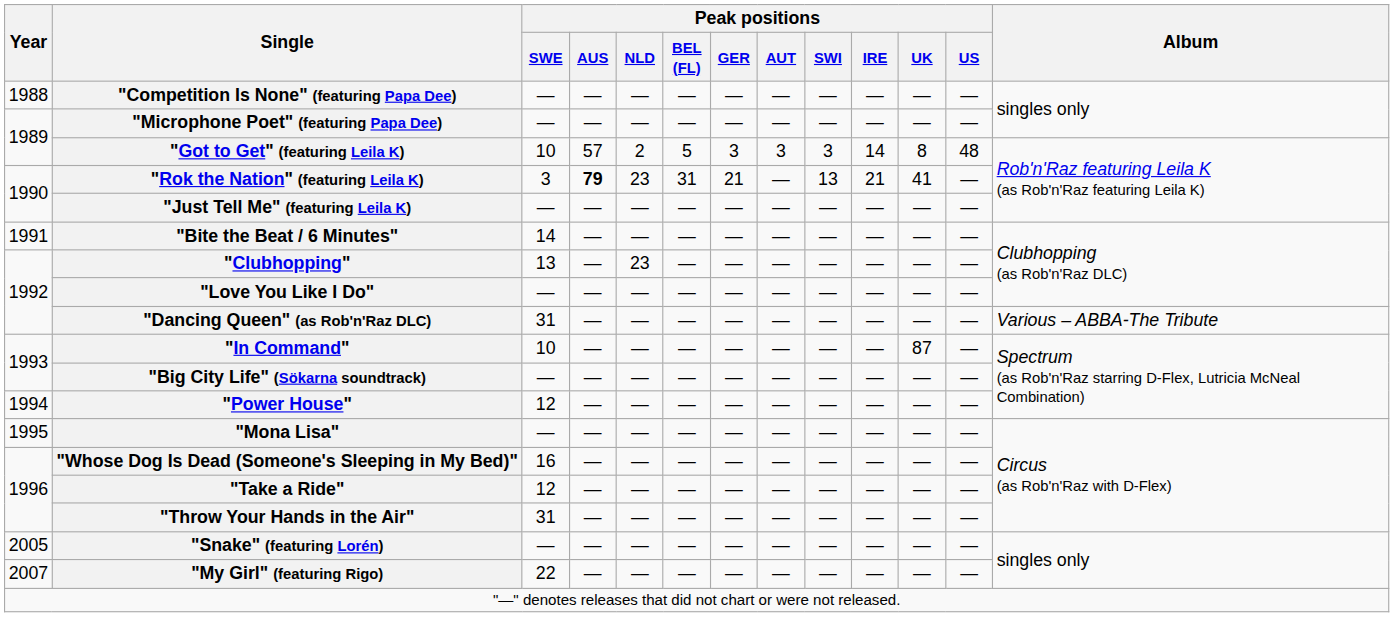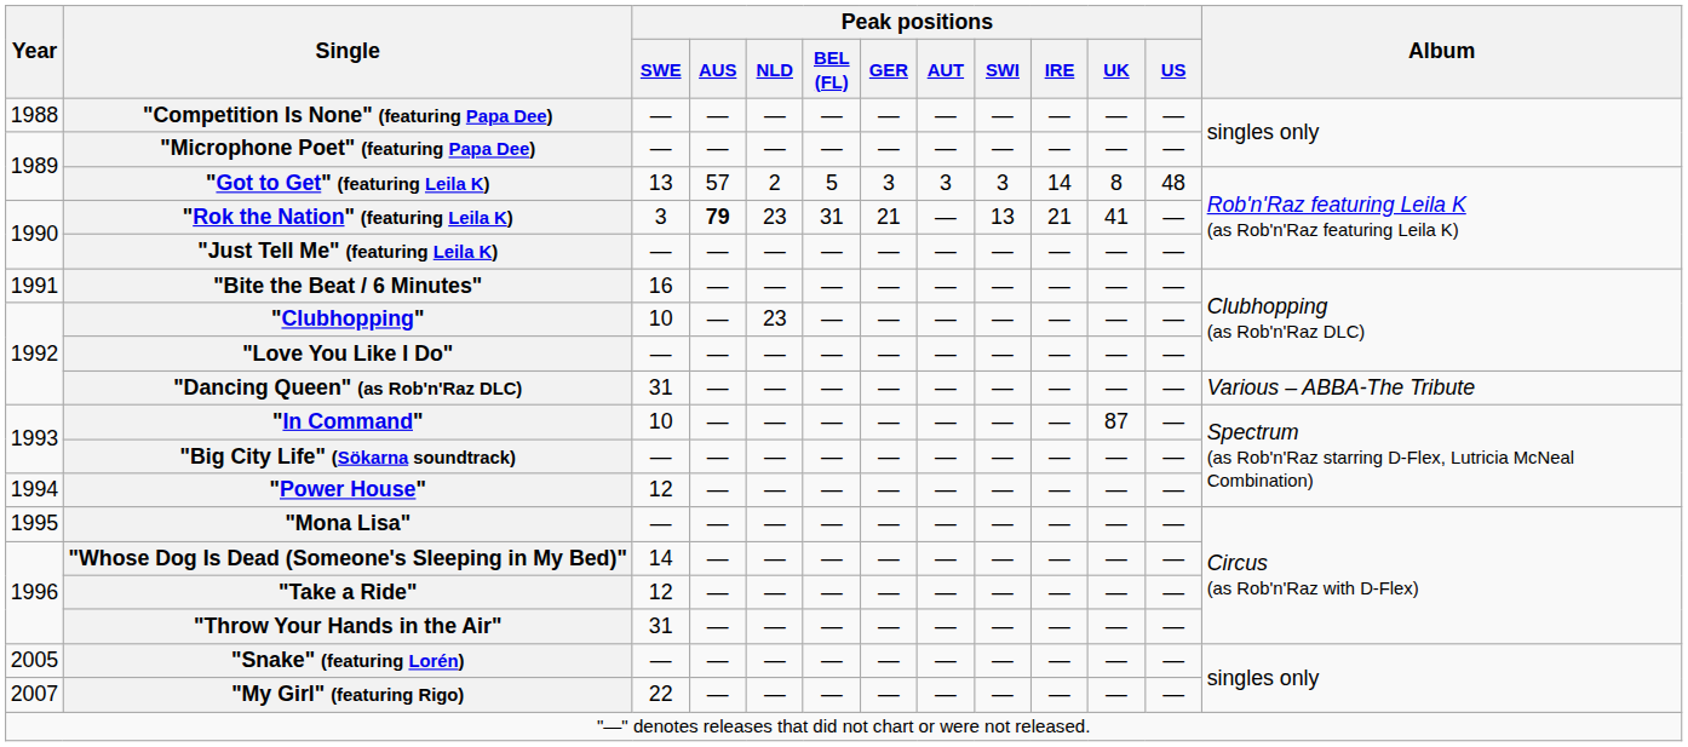 <table class="wikitable plainrowheaders" style="text-align:center;">
 <tr>
 <th rowspan="2">Year</th>
 <th rowspan="2" style="width:26em;">Single</th>
 <th colspan="10">Peak positions</th>
 <th rowspan="2">Album</th>
 </tr>
 <tr>
 <th width="35"><small><a href='#'>SWE</a></small><br></th>
 <th width="35"><small><a href='#'>AUS</a></small><br></th>
 <th width="35"><small><a href='#'>NLD</a></small><br></th>
 <th width="35"><small><a href='#'>BEL<br>(FL)</a></small><br></th>
 <th width="35"><small><a href='#'>GER</a></small><br></th>
 <th width="35"><small><a href='#'>AUT</a></small><br></th>
 <th width="35"><small><a href='#'>SWI</a></small><br></th>
 <th width="35"><small><a href='#'>IRE</a></small><br></th>
 <th width="35"><small><a href='#'>UK</a></small><br></th>
 <th width="35"><small><a href='#'>US</a></small></th>
 </tr>
 <tr>
 <td>1988</td>
 <th scope="row">"Competition Is None" <small>(featuring <a href='#'>Papa Dee</a>)</small></th>
 <td>—</td>
 <td>—</td>
 <td>—</td>
 <td>—</td>
 <td>—</td>
 <td>—</td>
 <td>—</td>
 <td>—</td>
 <td>—</td>
 <td>—</td>
 <td align="left" rowspan="2">singles only</td>
 </tr>
 <tr>
 <td rowspan="2">1989</td>
 <th scope="row">"Microphone Poet" <small>(featuring <a href='#'>Papa Dee</a>)</small></th>
 <td>—</td>
 <td>—</td>
 <td>—</td>
 <td>—</td>
 <td>—</td>
 <td>—</td>
 <td>—</td>
 <td>—</td>
 <td>—</td>
 <td>—</td>
 </tr>
 <tr>
 <th scope="row">"<a href='#'>Got to Get</a>" <small>(featuring <a href='#'>Leila K</a>)</small></th>
-<td>10</td>
+<td>13</td>
 <td>57</td>
 <td>2</td>
 <td>5</td>
 <td>3</td>
 <td>3</td>
 <td>3</td>
 <td>14</td>
 <td>8</td>
 <td>48</td>
 <td align="left" rowspan="3"><em><a href='#'>Rob'n'Raz featuring Leila K</a></em><br><small>(as Rob'n'Raz featuring Leila K)</small></td>
 </tr>
 <tr>
 <td rowspan="2">1990</td>
 <th scope="row">"<a href='#'>Rok the Nation</a>" <small>(featuring <a href='#'>Leila K</a>)</small></th>
 <td>3</td>
 <td><strong>79</strong></td>
 <td>23</td>
 <td>31</td>
 <td>21</td>
 <td>—</td>
 <td>13</td>
 <td>21</td>
 <td>41</td>
 <td>—</td>
 </tr>
 <tr>
 <th scope="row">"Just Tell Me" <small>(featuring <a href='#'>Leila K</a>)</small></th>
 <td>—</td>
 <td>—</td>
 <td>—</td>
 <td>—</td>
 <td>—</td>
 <td>—</td>
 <td>—</td>
 <td>—</td>
 <td>—</td>
 <td>—</td>
 </tr>
 <tr>
 <td>1991</td>
 <th scope="row">"Bite the Beat / 6 Minutes"</th>
-<td>14</td>
+<td>16</td>
 <td>—</td>
 <td>—</td>
 <td>—</td>
 <td>—</td>
 <td>—</td>
 <td>—</td>
 <td>—</td>
 <td>—</td>
 <td>—</td>
 <td align="left" rowspan="3"><em>Clubhopping</em><br><small>(as Rob'n'Raz DLC)</small></td>
 </tr>
 <tr>
 <td rowspan="3">1992</td>
 <th scope="row">"<a href='#'>Clubhopping</a>"</th>
-<td>13</td>
+<td>10</td>
 <td>—</td>
 <td>23</td>
 <td>—</td>
 <td>—</td>
 <td>—</td>
 <td>—</td>
 <td>—</td>
 <td>—</td>
 <td>—</td>
 </tr>
 <tr>
 <th scope="row">"Love You Like I Do"</th>
 <td>—</td>
 <td>—</td>
 <td>—</td>
 <td>—</td>
 <td>—</td>
 <td>—</td>
 <td>—</td>
 <td>—</td>
 <td>—</td>
 <td>—</td>
 </tr>
 <tr>
 <th scope="row">"Dancing Queen" <small>(as Rob'n'Raz DLC)</small></th>
 <td>31</td>
 <td>—</td>
 <td>—</td>
 <td>—</td>
 <td>—</td>
 <td>—</td>
 <td>—</td>
 <td>—</td>
 <td>—</td>
 <td>—</td>
 <td align="left"><em>Various – ABBA-The Tribute</em></td>
 </tr>
 <tr>
 <td rowspan="2">1993</td>
 <th scope="row">"<a href='#'>In Command</a>"</th>
 <td>10</td>
 <td>—</td>
 <td>—</td>
 <td>—</td>
 <td>—</td>
 <td>—</td>
 <td>—</td>
 <td>—</td>
 <td>87</td>
 <td>—</td>
 <td align="left" rowspan="3"><em>Spectrum</em><br><small>(as Rob'n'Raz starring D-Flex, Lutricia McNeal Combination)</small></td>
 </tr>
 <tr>
 <th scope="row">"Big City Life" <small>(<a href='#'>Sökarna</a> soundtrack)</small></th>
 <td>—</td>
 <td>—</td>
 <td>—</td>
 <td>—</td>
 <td>—</td>
 <td>—</td>
 <td>—</td>
 <td>—</td>
 <td>—</td>
 <td>—</td>
 </tr>
 <tr>
 <td>1994</td>
 <th scope="row">"<a href='#'>Power House</a>"</th>
 <td>12</td>
 <td>—</td>
 <td>—</td>
 <td>—</td>
 <td>—</td>
 <td>—</td>
 <td>—</td>
 <td>—</td>
 <td>—</td>
 <td>—</td>
 </tr>
 <tr>
 <td>1995</td>
 <th scope="row">"Mona Lisa"</th>
 <td>—</td>
 <td>—</td>
 <td>—</td>
 <td>—</td>
 <td>—</td>
 <td>—</td>
 <td>—</td>
 <td>—</td>
 <td>—</td>
 <td>—</td>
 <td align="left" rowspan="4"><em>Circus</em><br><small>(as Rob'n'Raz with D-Flex)</small></td>
 </tr>
 <tr>
 <td rowspan="3">1996</td>
 <th scope="row">"Whose Dog Is Dead (Someone's Sleeping in My Bed)"</th>
-<td>16</td>
+<td>14</td>
 <td>—</td>
 <td>—</td>
 <td>—</td>
 <td>—</td>
 <td>—</td>
 <td>—</td>
 <td>—</td>
 <td>—</td>
 <td>—</td>
 </tr>
 <tr>
 <th scope="row">"Take a Ride"</th>
 <td>12</td>
 <td>—</td>
 <td>—</td>
 <td>—</td>
 <td>—</td>
 <td>—</td>
 <td>—</td>
 <td>—</td>
 <td>—</td>
 <td>—</td>
 </tr>
 <tr>
 <th scope="row">"Throw Your Hands in the Air"</th>
 <td>31</td>
 <td>—</td>
 <td>—</td>
 <td>—</td>
 <td>—</td>
 <td>—</td>
 <td>—</td>
 <td>—</td>
 <td>—</td>
 <td>—</td>
 </tr>
 <tr>
 <td>2005</td>
 <th scope="row">"Snake" <small>(featuring <a href='#'>Lorén</a>)</small></th>
 <td>—</td>
 <td>—</td>
 <td>—</td>
 <td>—</td>
 <td>—</td>
 <td>—</td>
 <td>—</td>
 <td>—</td>
 <td>—</td>
 <td>—</td>
 <td align="left" rowspan="2">singles only</td>
 </tr>
 <tr>
 <td>2007</td>
 <th scope="row">"My Girl" <small>(featuring Rigo)</small></th>
 <td>22</td>
 <td>—</td>
 <td>—</td>
 <td>—</td>
 <td>—</td>
 <td>—</td>
 <td>—</td>
 <td>—</td>
 <td>—</td>
 <td>—</td>
 </tr>
 <tr>
 <td align="center" colspan="17" style="font-size:85%">"—" denotes releases that did not chart or were not released.</td>
 </tr>
 </table>
